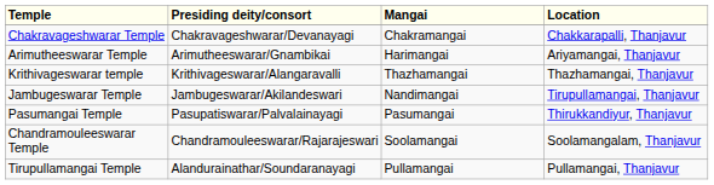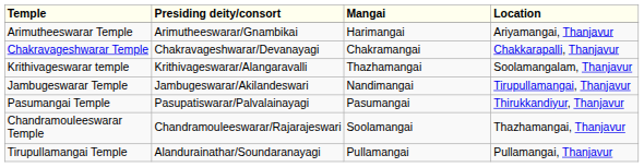 <table class="wikitable sortable">
 <tr style="background:#ffe;">
 <td width="200pt"><strong>Temple</strong></td>
 <td width="200pt"><strong>Presiding deity/consort</strong></td>
 <td width="200pt"><strong>Mangai</strong></td>
 <td width="200pt"><strong>Location</strong></td>
 </tr>
 <tr align ="center">
 </tr>
 <tr style="background:#ffe;">
 </tr>
 <tr>
+<td>Arimutheeswarar Temple</td>
+<td>Arimutheeswarar/Gnambikai</td>
+<td>Harimangai</td>
+<td>Ariyamangai, <a href='#'>Thanjavur</a></td>
+</tr>
+<tr>
 <td><a href='#'>Chakravageshwarar Temple</a></td>
 <td>Chakravageshwarar/Devanayagi</td>
 <td>Chakramangai</td>
 <td><a href='#'>Chakkarapalli</a>, <a href='#'>Thanjavur</a></td>
 </tr>
 <tr>
-<td>Arimutheeswarar Temple</td>
-<td>Arimutheeswarar/Gnambikai</td>
-<td>Harimangai</td>
-<td>Ariyamangai, <a href='#'>Thanjavur</a></td>
-</tr>
-<tr>
 <td>Krithivageswarar temple</td>
 <td>Krithivageswarar/Alangaravalli</td>
 <td>Thazhamangai</td>
-<td>Thazhamangai, <a href='#'>Thanjavur</a></td>
+<td>Soolamangalam, <a href='#'>Thanjavur</a></td>
 </tr>
 <tr>
 <td>Jambugeswarar Temple</td>
 <td>Jambugeswarar/Akilandeswari</td>
 <td>Nandimangai</td>
 <td><a href='#'>Tirupullamangai</a>, <a href='#'>Thanjavur</a></td>
 </tr>
 <tr 0000>
 <td>Pasumangai Temple</td>
 <td>Pasupatiswarar/Palvalainayagi</td>
 <td>Pasumangai</td>
 <td><a href='#'>Thirukkandiyur</a>, <a href='#'>Thanjavur</a></td>
 </tr>
 <tr>
 <td>Chandramouleeswarar Temple</td>
 <td>Chandramouleeswarar/Rajarajeswari</td>
 <td>Soolamangai</td>
-<td>Soolamangalam, <a href='#'>Thanjavur</a></td>
+<td>Thazhamangai, <a href='#'>Thanjavur</a></td>
 </tr>
 <tr>
 <td>Tirupullamangai Temple</td>
 <td>Alandurainathar/Soundaranayagi</td>
 <td>Pullamangai</td>
 <td>Pullamangai, <a href='#'>Thanjavur</a></td>
 </tr>
 </table>
